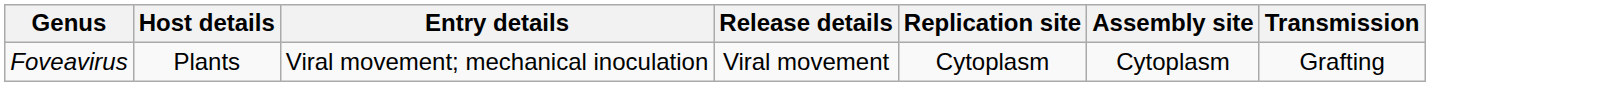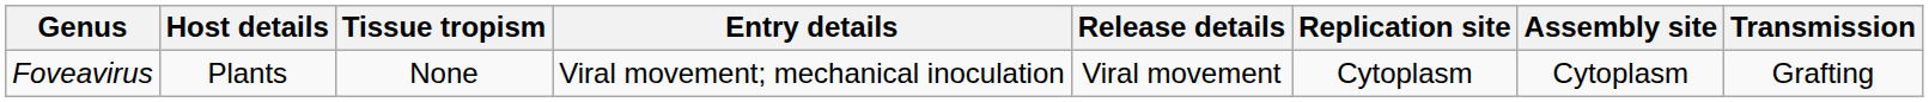 <table class="wikitable sortable" style="text-align:center">
 <tr>
 <th>Genus</th>
 <th>Host details</th>
+<th>Tissue tropism</th>
 <th>Entry details</th>
 <th>Release details</th>
 <th>Replication site</th>
 <th>Assembly site</th>
 <th>Transmission</th>
 </tr>
 <tr>
 <td><em>Foveavirus</em></td>
 <td>Plants</td>
+<td>None</td>
 <td>Viral movement; mechanical inoculation</td>
 <td>Viral movement</td>
 <td>Cytoplasm</td>
 <td>Cytoplasm</td>
 <td>Grafting</td>
 </tr>
 </table>
